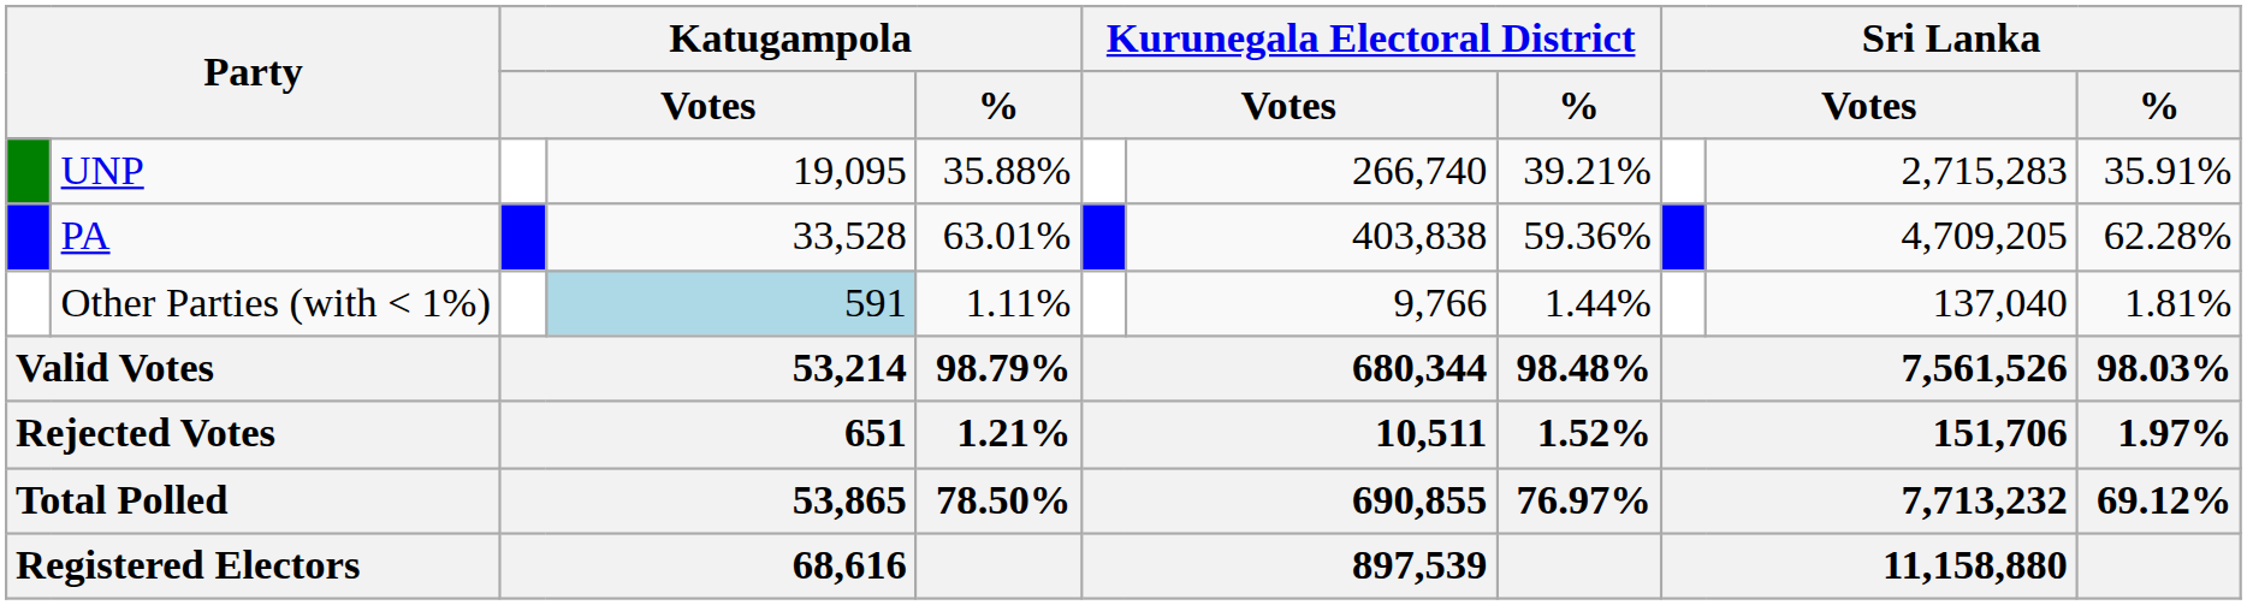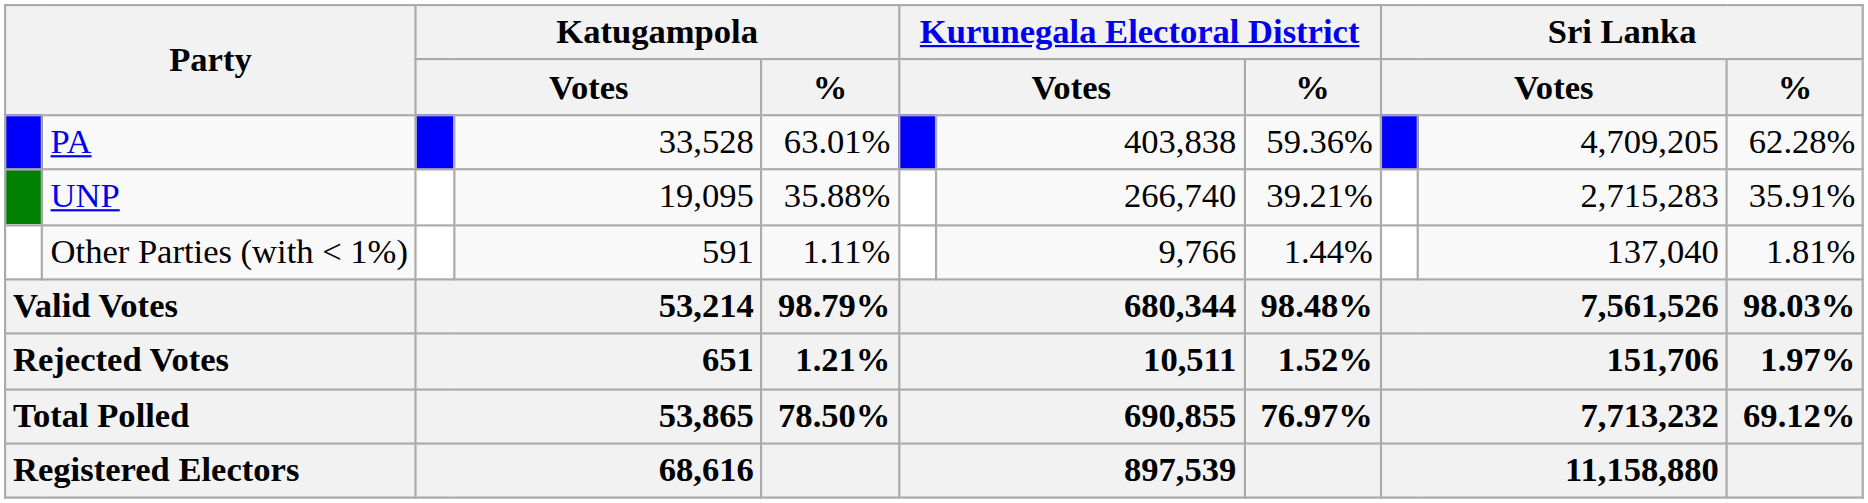 <table class="wikitable">
 <tr>
 <th colspan="2" width="144px"rowspan="2">Party</th>
 <th colspan="3" width="216px">Katugampola</th>
 <th colspan="3" width="216px"><a href='#'>Kurunegala Electoral District</a></th>
 <th colspan="3" width="216px">Sri Lanka</th>
 </tr>
 <tr>
 <th colspan="2" width="144px">Votes</th>
 <th>%</th>
 <th colspan="2" width="144px">Votes</th>
 <th>%</th>
 <th colspan="2" width="144px">Votes</th>
 <th>%</th>
 </tr>
 <tr>
+<td style="background-color:blue;" width="10px"></td>
+<td style="text-align:left;"><a href='#'>PA</a></td>
+<td style="background-color:blue;" width="10px"></td>
+<td style="text-align:right;">33,528</td>
+<td style="text-align:right;">63.01%</td>
+<td style="background-color:blue;" width="10px"></td>
+<td style="text-align:right;">403,838</td>
+<td style="text-align:right;">59.36%</td>
+<td style="background-color:blue;" width="10px"></td>
+<td style="text-align:right;">4,709,205</td>
+<td style="text-align:right;">62.28%</td>
+</tr>
+<tr>
 <td style="background-color:green;" width="10px"></td>
 <td style="text-align:left;"><a href='#'>UNP</a></td>
 <td style="background-color:white;" width="10px"></td>
 <td style="text-align:right;">19,095</td>
 <td style="text-align:right;">35.88%</td>
 <td style="background-color:white;" width="10px"></td>
 <td style="text-align:right;">266,740</td>
 <td style="text-align:right;">39.21%</td>
 <td style="background-color:white;" width="10px"></td>
 <td style="text-align:right;">2,715,283</td>
 <td style="text-align:right;">35.91%</td>
 </tr>
 <tr>
-<td style="background-color:blue;" width="10px"></td>
-<td style="text-align:left;"><a href='#'>PA</a></td>
-<td style="background-color:blue;" width="10px"></td>
-<td style="text-align:right;">33,528</td>
-<td style="text-align:right;">63.01%</td>
-<td style="background-color:blue;" width="10px"></td>
-<td style="text-align:right;">403,838</td>
-<td style="text-align:right;">59.36%</td>
-<td style="background-color:blue;" width="10px"></td>
-<td style="text-align:right;">4,709,205</td>
-<td style="text-align:right;">62.28%</td>
-</tr>
-<tr>
 <td style="background-color:white;" width="10px"></td>
 <td style="text-align:left;">Other Parties (with < 1%)</td>
 <td style="background-color:white;" width="10px"></td>
-<td style="background: lightblue; text-align:right;">591</td>
+<td style="text-align:right;">591</td>
 <td style="text-align:right;">1.11%</td>
 <td style="background-color:white;" width="10px"></td>
 <td style="text-align:right;">9,766</td>
 <td style="text-align:right;">1.44%</td>
 <td style="background-color:white;" width="10px"></td>
 <td style="text-align:right;">137,040</td>
 <td style="text-align:right;">1.81%</td>
 </tr>
 <tr>
 <th colspan="2" width="144px"style="text-align:left;">Valid Votes</th>
 <th style="text-align:right;"colspan="2" width="144px">53,214</th>
 <th style="text-align:right;">98.79%</th>
 <th style="text-align:right;"colspan="2" width="144px">680,344</th>
 <th style="text-align:right;">98.48%</th>
 <th style="text-align:right;"colspan="2" width="144px">7,561,526</th>
 <th style="text-align:right;">98.03%</th>
 </tr>
 <tr>
 <th colspan="2" width="144px"style="text-align:left;">Rejected Votes</th>
 <th style="text-align:right;"colspan="2" width="144px">651</th>
 <th style="text-align:right;">1.21%</th>
 <th style="text-align:right;"colspan="2" width="144px">10,511</th>
 <th style="text-align:right;">1.52%</th>
 <th style="text-align:right;"colspan="2" width="144px">151,706</th>
 <th style="text-align:right;">1.97%</th>
 </tr>
 <tr>
 <th colspan="2" width="144px"style="text-align:left;">Total Polled</th>
 <th style="text-align:right;"colspan="2" width="144px">53,865</th>
 <th style="text-align:right;">78.50%</th>
 <th style="text-align:right;"colspan="2" width="144px">690,855</th>
 <th style="text-align:right;">76.97%</th>
 <th style="text-align:right;"colspan="2" width="144px">7,713,232</th>
 <th style="text-align:right;">69.12%</th>
 </tr>
 <tr>
 <th colspan="2" width="144px"style="text-align:left;">Registered Electors</th>
 <th style="text-align:right;"colspan="2" width="144px">68,616</th>
 <th></th>
 <th style="text-align:right;"colspan="2" width="144px">897,539</th>
 <th></th>
 <th style="text-align:right;"colspan="2" width="144px">11,158,880</th>
 <th></th>
 </tr>
 </table>
